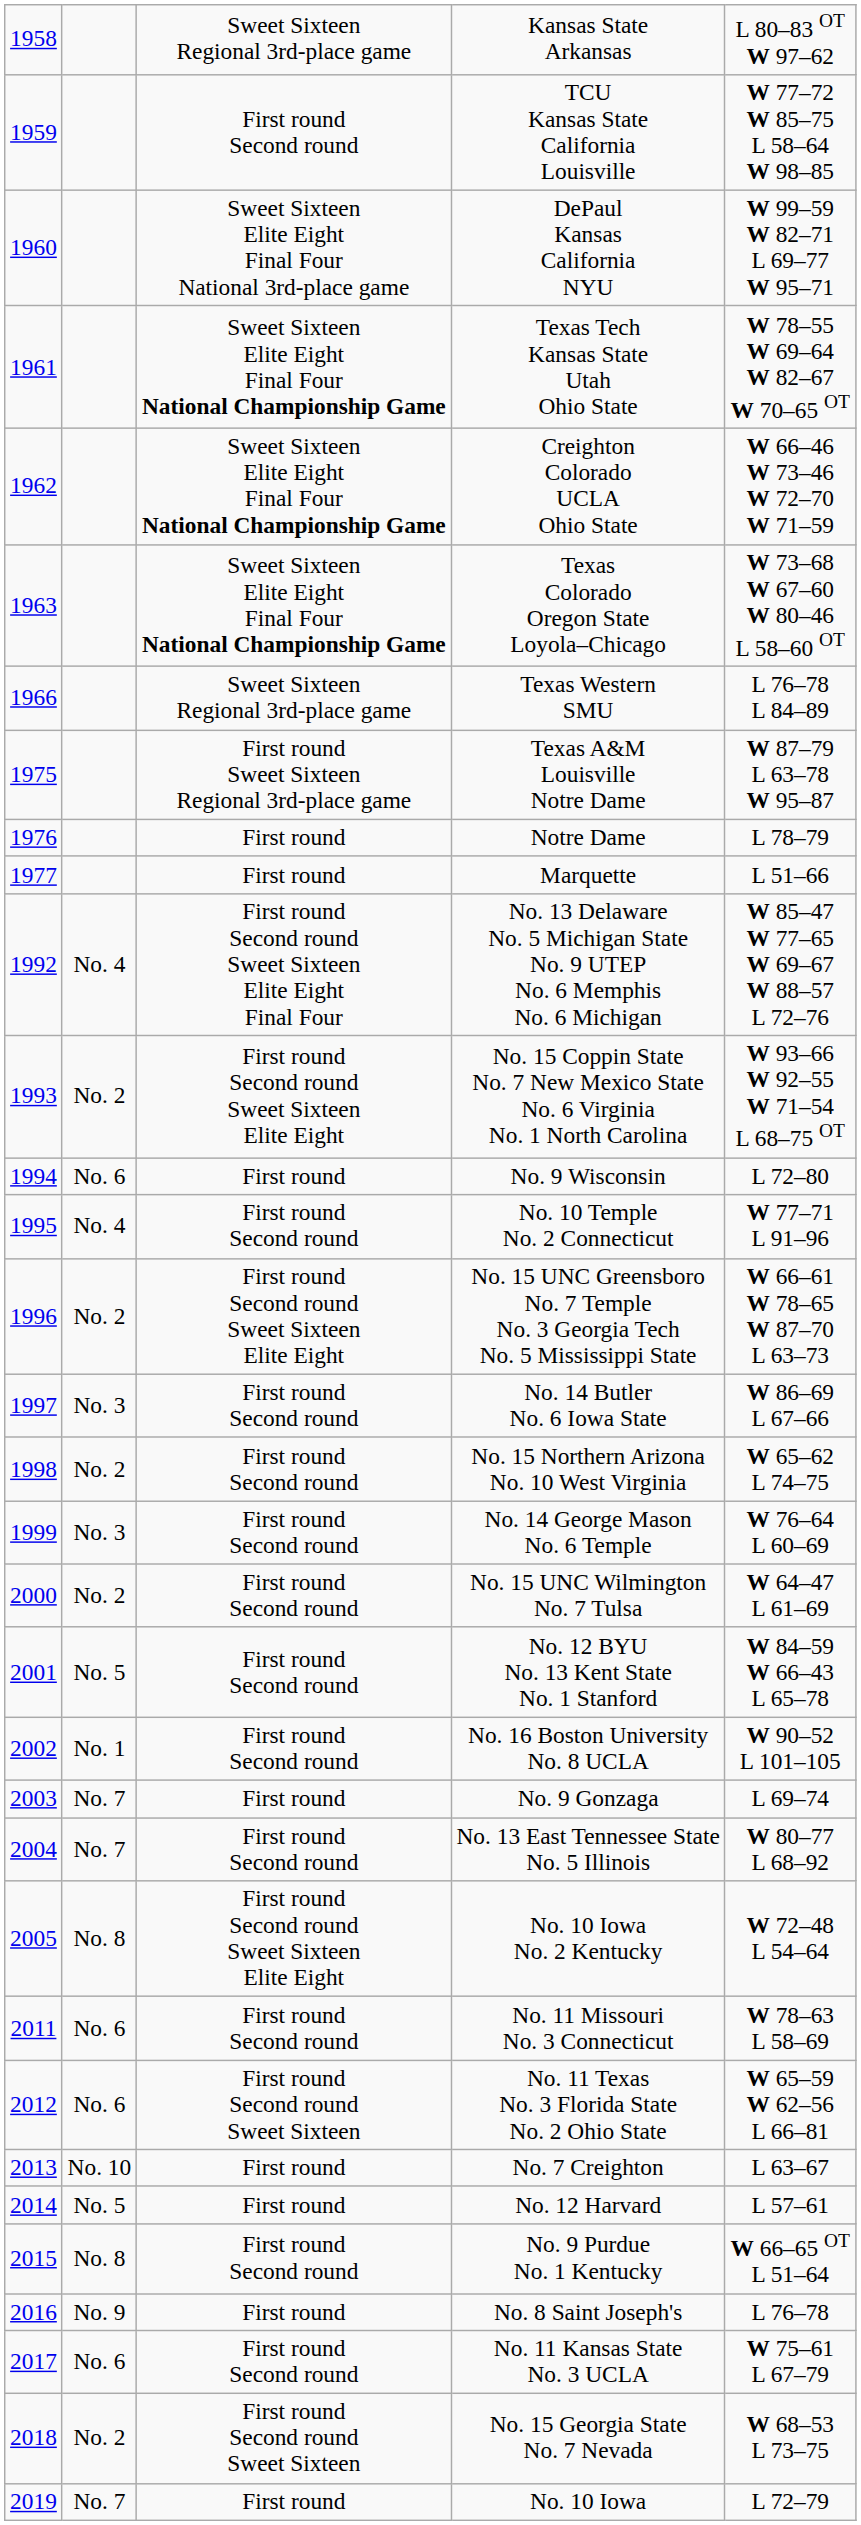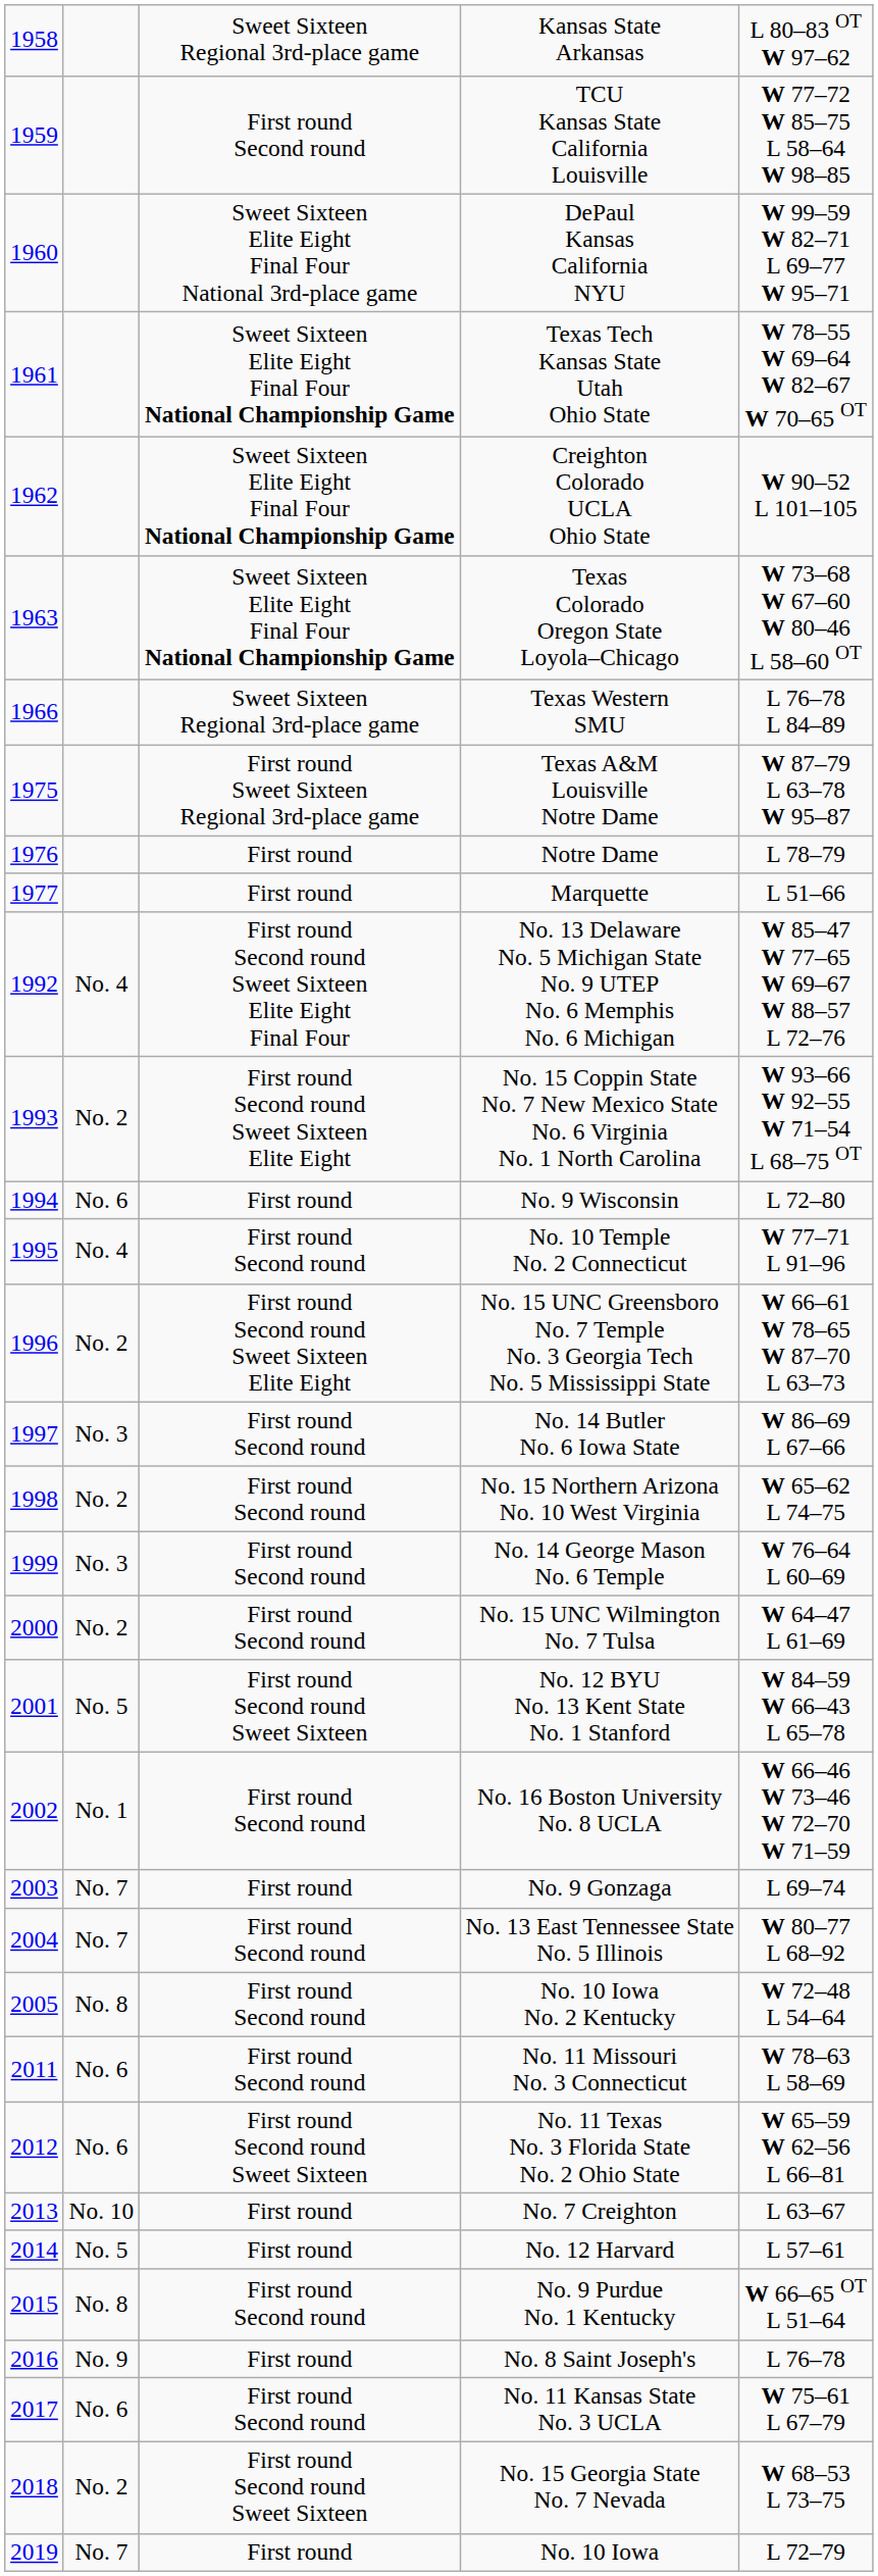 <table class="wikitable">
 <tr align="center">
 <td><a href='#'>1958</a></td>
 <td></td>
 <td>Sweet Sixteen<br>Regional 3rd-place game</td>
 <td>Kansas State<br>Arkansas</td>
 <td>L 80–83 <sup>OT</sup><br><strong>W</strong> 97–62</td>
 </tr>
 <tr align="center">
 <td><a href='#'>1959</a></td>
 <td></td>
 <td>First round<br>Second round</td>
 <td>TCU<br>Kansas State<br>California<br>Louisville</td>
 <td><strong>W</strong> 77–72<br><strong>W</strong> 85–75<br>L 58–64<br><strong>W</strong> 98–85</td>
 </tr>
 <tr align="center">
 <td><a href='#'>1960</a></td>
 <td></td>
 <td>Sweet Sixteen<br>Elite Eight<br>Final Four<br>National 3rd-place game</td>
 <td>DePaul<br>Kansas<br>California<br>NYU</td>
 <td><strong>W</strong> 99–59<br><strong>W</strong> 82–71<br>L 69–77<br><strong>W</strong> 95–71</td>
 </tr>
 <tr align="center">
 <td><a href='#'>1961</a></td>
 <td></td>
 <td>Sweet Sixteen<br>Elite Eight<br>Final Four<br><strong>National Championship Game</strong></td>
 <td>Texas Tech<br>Kansas State<br>Utah<br>Ohio State</td>
 <td><strong>W</strong> 78–55<br><strong>W</strong> 69–64<br><strong>W</strong> 82–67<br><strong>W</strong> 70–65 <sup>OT</sup></td>
 </tr>
 <tr align="center">
 <td><a href='#'>1962</a></td>
 <td></td>
 <td>Sweet Sixteen<br>Elite Eight<br>Final Four<br><strong>National Championship Game</strong></td>
 <td>Creighton<br>Colorado<br>UCLA<br>Ohio State</td>
-<td><strong>W</strong> 66–46<br><strong>W</strong> 73–46<br><strong>W</strong> 72–70<br><strong>W</strong> 71–59</td>
+<td><strong>W</strong> 90–52<br>L 101–105</td>
 </tr>
 <tr align="center">
 <td><a href='#'>1963</a></td>
 <td></td>
 <td>Sweet Sixteen<br>Elite Eight<br>Final Four<br><strong>National Championship Game</strong></td>
 <td>Texas<br>Colorado<br>Oregon State<br>Loyola–Chicago</td>
 <td><strong>W</strong> 73–68<br><strong>W</strong> 67–60<br><strong>W</strong> 80–46<br>L 58–60 <sup>OT</sup></td>
 </tr>
 <tr align="center">
 <td><a href='#'>1966</a></td>
 <td></td>
 <td>Sweet Sixteen<br>Regional 3rd-place game</td>
 <td>Texas Western<br>SMU</td>
 <td>L 76–78<br>L 84–89</td>
 </tr>
 <tr align="center">
 <td><a href='#'>1975</a></td>
 <td></td>
 <td>First round<br>Sweet Sixteen<br>Regional 3rd-place game</td>
 <td>Texas A&M<br>Louisville<br>Notre Dame</td>
 <td><strong>W</strong> 87–79<br>L 63–78<br><strong>W</strong> 95–87</td>
 </tr>
 <tr align="center">
 <td><a href='#'>1976</a></td>
 <td></td>
 <td>First round</td>
 <td>Notre Dame</td>
 <td>L 78–79</td>
 </tr>
 <tr align="center">
 <td><a href='#'>1977</a></td>
 <td></td>
 <td>First round</td>
 <td>Marquette</td>
 <td>L 51–66</td>
 </tr>
 <tr align="center">
 <td><a href='#'>1992</a></td>
 <td>No. 4</td>
 <td>First round<br>Second round<br>Sweet Sixteen<br>Elite Eight<br>Final Four</td>
 <td>No. 13 Delaware<br>No. 5 Michigan State<br>No. 9 UTEP<br>No. 6 Memphis<br>No. 6 Michigan</td>
 <td><strong>W</strong> 85–47<br><strong>W</strong> 77–65<br><strong>W</strong> 69–67<br><strong>W</strong> 88–57<br>L 72–76</td>
 </tr>
 <tr align="center">
 <td><a href='#'>1993</a></td>
 <td>No. 2</td>
 <td>First round<br>Second round<br>Sweet Sixteen<br>Elite Eight</td>
 <td>No. 15 Coppin State<br>No. 7 New Mexico State<br>No. 6 Virginia<br>No. 1 North Carolina</td>
 <td><strong>W</strong> 93–66<br><strong>W</strong> 92–55<br><strong>W</strong> 71–54<br>L 68–75 <sup>OT</sup></td>
 </tr>
 <tr align="center">
 <td><a href='#'>1994</a></td>
 <td>No. 6</td>
 <td>First round</td>
 <td>No. 9 Wisconsin</td>
 <td>L 72–80</td>
 </tr>
 <tr align="center">
 <td><a href='#'>1995</a></td>
 <td>No. 4</td>
 <td>First round<br>Second round</td>
 <td>No. 10 Temple<br>No. 2 Connecticut</td>
 <td><strong>W</strong> 77–71<br>L 91–96</td>
 </tr>
 <tr align="center">
 <td><a href='#'>1996</a></td>
 <td>No. 2</td>
 <td>First round<br>Second round<br>Sweet Sixteen<br>Elite Eight</td>
 <td>No. 15 UNC Greensboro<br>No. 7 Temple<br>No. 3 Georgia Tech<br>No. 5 Mississippi State</td>
 <td><strong>W</strong> 66–61<br><strong>W</strong> 78–65<br><strong>W</strong> 87–70<br>L 63–73</td>
 </tr>
 <tr align="center">
 <td><a href='#'>1997</a></td>
 <td>No. 3</td>
 <td>First round<br>Second round</td>
 <td>No. 14 Butler<br>No. 6 Iowa State</td>
 <td><strong>W</strong> 86–69<br>L 67–66</td>
 </tr>
 <tr align="center">
 <td><a href='#'>1998</a></td>
 <td>No. 2</td>
 <td>First round<br>Second round</td>
 <td>No. 15 Northern Arizona<br>No. 10 West Virginia</td>
 <td><strong>W</strong> 65–62<br>L 74–75</td>
 </tr>
 <tr align="center">
 <td><a href='#'>1999</a></td>
 <td>No. 3</td>
 <td>First round<br>Second round</td>
 <td>No. 14 George Mason<br>No. 6 Temple</td>
 <td><strong>W</strong> 76–64<br>L 60–69</td>
 </tr>
 <tr align="center">
 <td><a href='#'>2000</a></td>
 <td>No. 2</td>
 <td>First round<br>Second round</td>
 <td>No. 15 UNC Wilmington<br>No. 7 Tulsa</td>
 <td><strong>W</strong> 64–47<br>L 61–69</td>
 </tr>
 <tr align="center">
 <td><a href='#'>2001</a></td>
 <td>No. 5</td>
-<td>First round<br>Second round</td>
+<td>First round<br>Second round<br>Sweet Sixteen</td>
 <td>No. 12 BYU<br>No. 13 Kent State<br>No. 1 Stanford</td>
 <td><strong>W</strong> 84–59<br><strong>W</strong> 66–43<br>L 65–78</td>
 </tr>
 <tr align="center">
 <td><a href='#'>2002</a></td>
 <td>No. 1</td>
 <td>First round<br>Second round</td>
 <td>No. 16 Boston University<br>No. 8 UCLA</td>
-<td><strong>W</strong> 90–52<br>L 101–105</td>
+<td><strong>W</strong> 66–46<br><strong>W</strong> 73–46<br><strong>W</strong> 72–70<br><strong>W</strong> 71–59</td>
 </tr>
 <tr align="center">
 <td><a href='#'>2003</a></td>
 <td>No. 7</td>
 <td>First round</td>
 <td>No. 9 Gonzaga</td>
 <td>L 69–74</td>
 </tr>
 <tr align="center">
 <td><a href='#'>2004</a></td>
 <td>No. 7</td>
 <td>First round<br>Second round</td>
 <td>No. 13 East Tennessee State<br>No. 5 Illinois</td>
 <td><strong>W</strong> 80–77<br>L 68–92</td>
 </tr>
 <tr align="center">
 <td><a href='#'>2005</a></td>
 <td>No. 8</td>
-<td>First round<br>Second round<br>Sweet Sixteen<br>Elite Eight</td>
+<td>First round<br>Second round</td>
 <td>No. 10 Iowa<br>No. 2 Kentucky</td>
 <td><strong>W</strong> 72–48<br>L 54–64</td>
 </tr>
 <tr align="center">
 <td><a href='#'>2011</a></td>
 <td>No. 6</td>
 <td>First round<br>Second round</td>
 <td>No. 11 Missouri<br>No. 3 Connecticut</td>
 <td><strong>W</strong> 78–63<br>L 58–69</td>
 </tr>
 <tr align="center">
 <td><a href='#'>2012</a></td>
 <td>No. 6</td>
 <td>First round<br>Second round<br>Sweet Sixteen</td>
 <td>No. 11 Texas<br>No. 3 Florida State<br>No. 2 Ohio State</td>
 <td><strong>W</strong> 65–59<br><strong>W</strong> 62–56<br>L 66–81</td>
 </tr>
 <tr align="center">
 <td><a href='#'>2013</a></td>
 <td>No. 10</td>
 <td>First round</td>
 <td>No. 7 Creighton</td>
 <td>L 63–67</td>
 </tr>
 <tr align="center">
 <td><a href='#'>2014</a></td>
 <td>No. 5</td>
 <td>First round</td>
 <td>No. 12 Harvard</td>
 <td>L 57–61</td>
 </tr>
 <tr align="center">
 <td><a href='#'>2015</a></td>
 <td>No. 8</td>
 <td>First round<br>Second round</td>
 <td>No. 9 Purdue<br>No. 1 Kentucky</td>
 <td><strong>W</strong> 66–65 <sup>OT</sup><br>L 51–64</td>
 </tr>
 <tr align="center">
 <td><a href='#'>2016</a></td>
 <td>No. 9</td>
 <td>First round</td>
 <td>No. 8 Saint Joseph's</td>
 <td>L 76–78</td>
 </tr>
 <tr align="center">
 <td><a href='#'>2017</a></td>
 <td>No. 6</td>
 <td>First round<br>Second round</td>
 <td>No. 11 Kansas State<br>No. 3 UCLA</td>
 <td><strong>W</strong> 75–61<br>L 67–79</td>
 </tr>
 <tr align="center">
 <td><a href='#'>2018</a></td>
 <td>No. 2</td>
 <td>First round<br>Second round<br>Sweet Sixteen</td>
 <td>No. 15 Georgia State<br>No. 7 Nevada</td>
 <td><strong>W</strong> 68–53<br>L 73–75</td>
 </tr>
 <tr align="center">
 <td><a href='#'>2019</a></td>
 <td>No. 7</td>
 <td>First round</td>
 <td>No. 10 Iowa</td>
 <td>L 72–79</td>
 </tr>
 </table>
